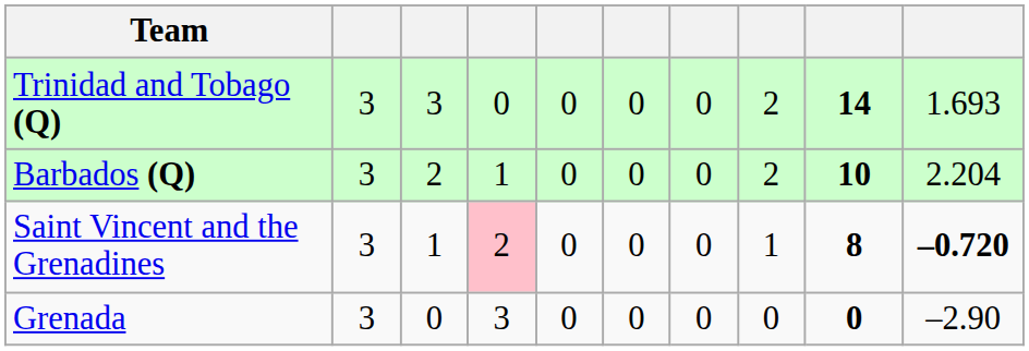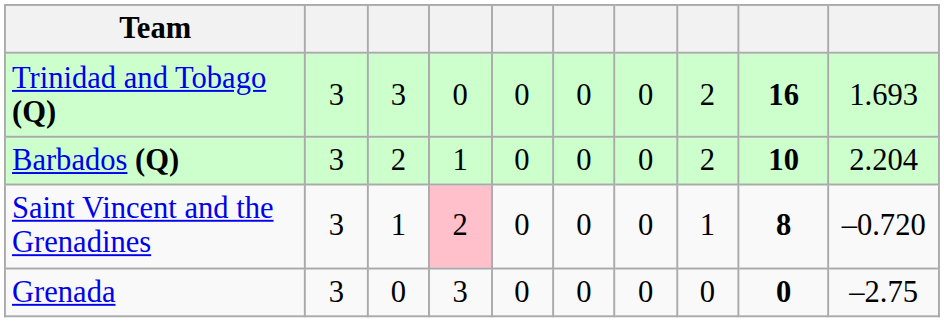 <table class="wikitable" style="text-align:center">
 <tr>
 <th width="150">Team</th>
 <th width="25"></th>
 <th width="25"></th>
 <th width="25"></th>
 <th width="25"></th>
 <th width="25"></th>
 <th width="25"></th>
 <th width="25"></th>
 <th width="40"></th>
 <th width="50"></th>
 </tr>
 <tr style="background:#cfc">
 <td style="text-align:left"><a href='#'>Trinidad and Tobago</a> <strong>(Q)</strong></td>
 <td>3</td>
 <td>3</td>
 <td>0</td>
 <td>0</td>
 <td>0</td>
 <td>0</td>
 <td>2</td>
-<td><strong>14</strong></td>
+<td><strong>16</strong></td>
 <td>1.693</td>
 </tr>
 <tr style="background:#cfc">
 <td style="text-align:left"><a href='#'>Barbados</a>  <strong>(Q)</strong></td>
 <td>3</td>
 <td>2</td>
 <td>1</td>
 <td>0</td>
 <td>0</td>
 <td>0</td>
 <td>2</td>
 <td><strong>10</strong></td>
 <td>2.204</td>
 </tr>
 <tr>
 <td style="text-align:left"><a href='#'>Saint Vincent and the Grenadines</a></td>
 <td>3</td>
 <td>1</td>
 <td style="background: pink;">2</td>
 <td>0</td>
 <td>0</td>
 <td>0</td>
 <td>1</td>
 <td><strong>8</strong></td>
-<td><strong>–0.720</strong></td>
+<td>–0.720</td>
 </tr>
 <tr>
 <td style="text-align:left"><a href='#'>Grenada</a></td>
 <td>3</td>
 <td>0</td>
 <td>3</td>
 <td>0</td>
 <td>0</td>
 <td>0</td>
 <td>0</td>
 <td><strong>0</strong></td>
-<td>–2.90</td>
+<td>–2.75</td>
 </tr>
 </table>
